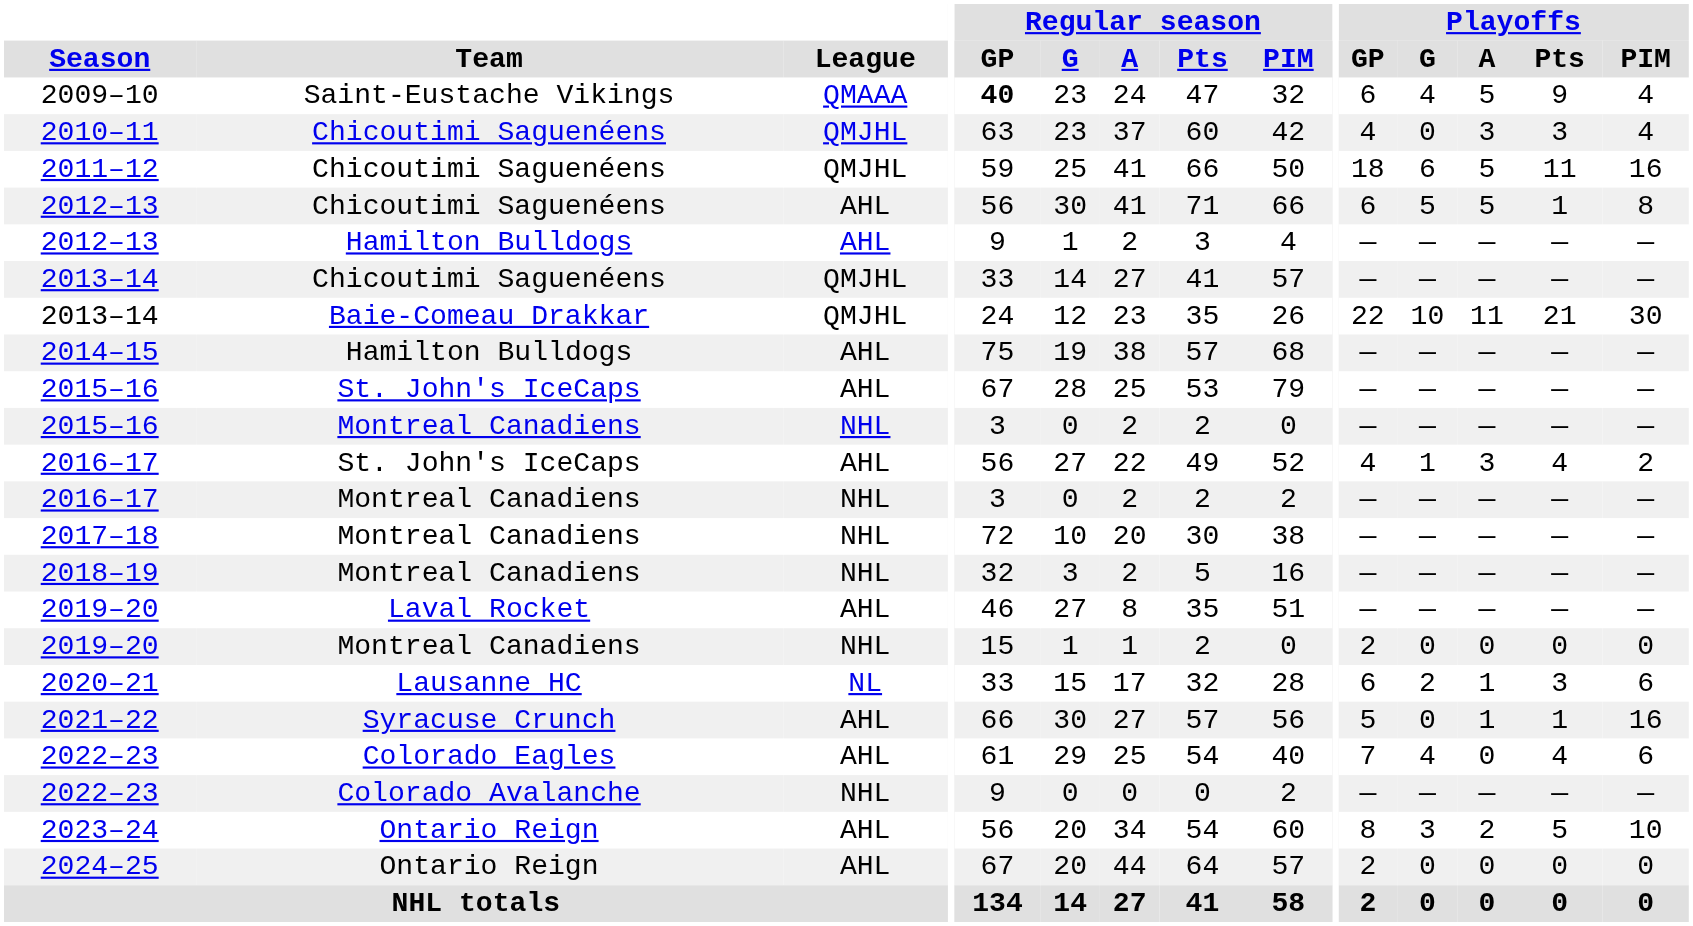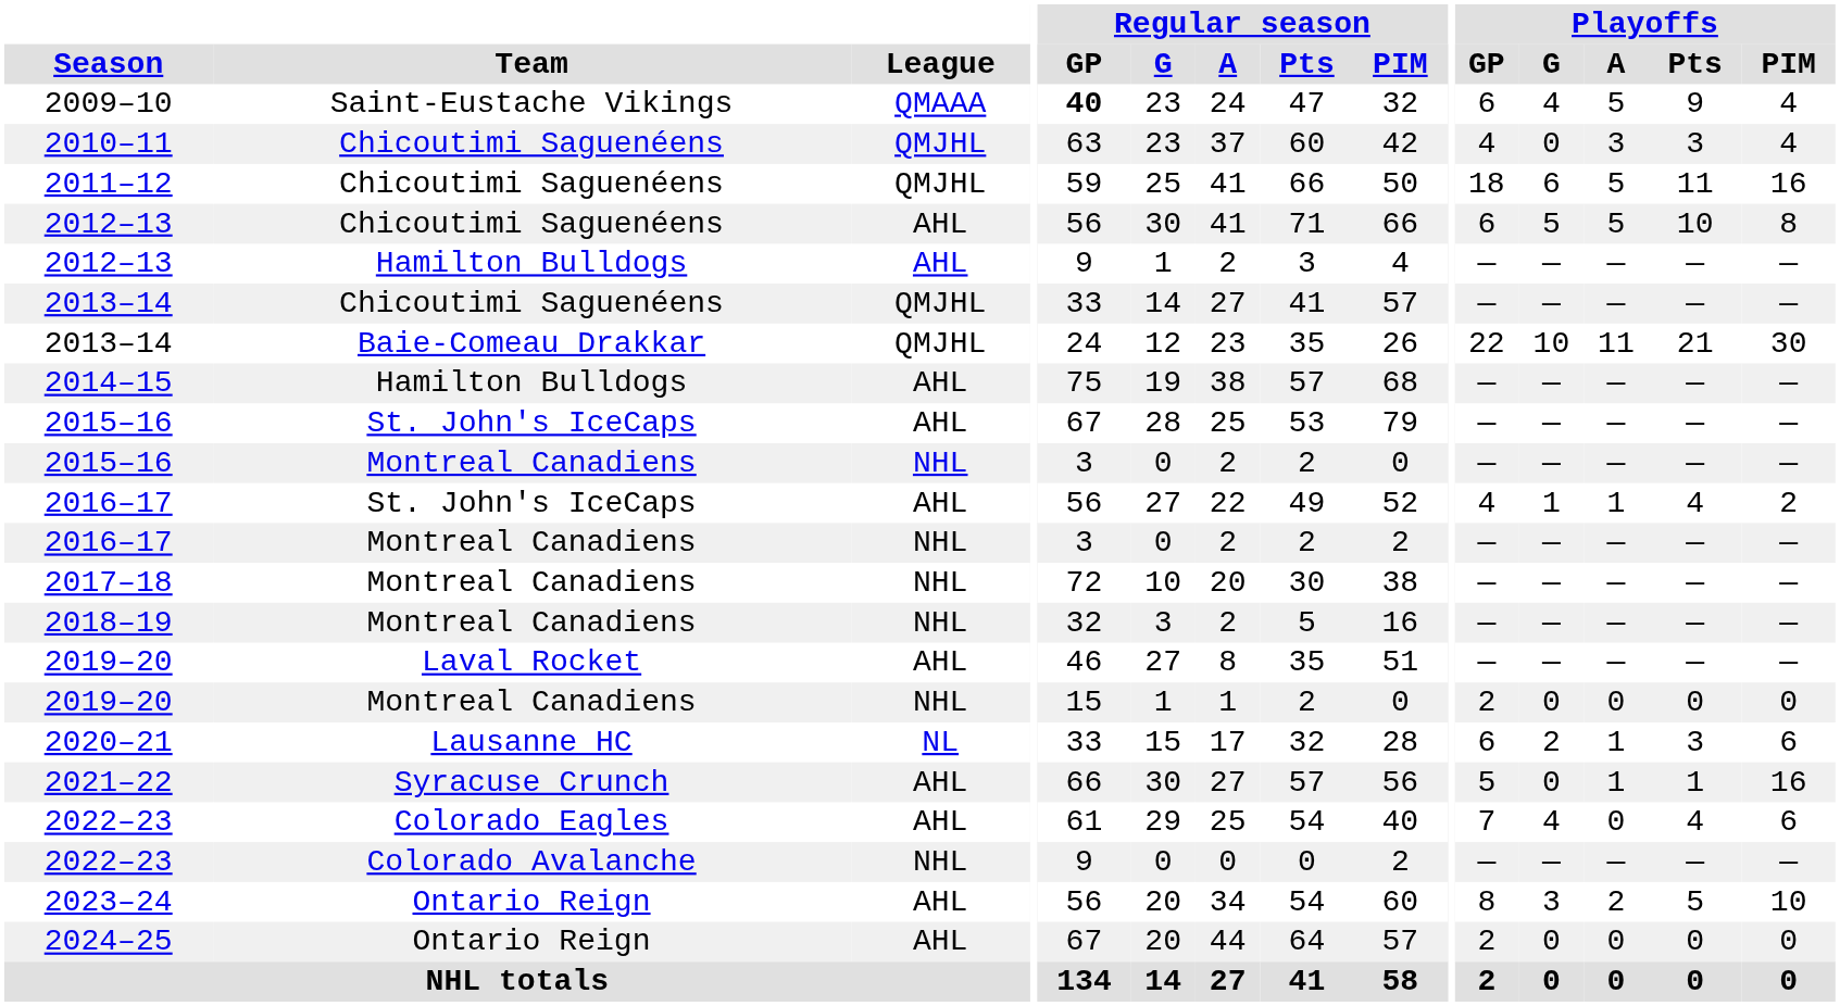 <table border="0" cellpadding="1" cellspacing="0" style="text-align:center; width:60em">
 <tr bgcolor="#e0e0e0">
 <th colspan="3"  bgcolor="#ffffff"></th>
 <th rowspan="99" bgcolor="#ffffff"></th>
 <th colspan="5"><a href='#'>Regular season</a></th>
 <th rowspan="99" bgcolor="#ffffff"></th>
 <th colspan="5"><a href='#'>Playoffs</a></th>
 </tr>
 <tr bgcolor="#e0e0e0">
 <th><a href='#'>Season</a></th>
 <th>Team</th>
 <th>League</th>
 <th>GP</th>
 <th><a href='#'>G</a></th>
 <th><a href='#'>A</a></th>
 <th><a href='#'>Pts</a></th>
 <th><a href='#'>PIM</a></th>
 <th>GP</th>
 <th>G</th>
 <th>A</th>
 <th>Pts</th>
 <th>PIM</th>
 </tr>
 <tr ALIGN="center">
 <td>2009–10</td>
 <td>Saint-Eustache Vikings</td>
 <td><a href='#'>QMAAA</a></td>
 <td><strong>40</strong></td>
 <td>23</td>
 <td>24</td>
 <td>47</td>
 <td>32</td>
 <td>6</td>
 <td>4</td>
 <td>5</td>
 <td>9</td>
 <td>4</td>
 </tr>
 <tr ALIGN="center" bgcolor="#f0f0f0">
 <td><a href='#'>2010–11</a></td>
 <td><a href='#'>Chicoutimi Saguenéens</a></td>
 <td><a href='#'>QMJHL</a></td>
 <td>63</td>
 <td>23</td>
 <td>37</td>
 <td>60</td>
 <td>42</td>
 <td>4</td>
 <td>0</td>
 <td>3</td>
 <td>3</td>
 <td>4</td>
 </tr>
 <tr ALIGN="center">
 <td><a href='#'>2011–12</a></td>
 <td>Chicoutimi Saguenéens</td>
 <td>QMJHL</td>
 <td>59</td>
 <td>25</td>
 <td>41</td>
 <td>66</td>
 <td>50</td>
 <td>18</td>
 <td>6</td>
 <td>5</td>
 <td>11</td>
 <td>16</td>
 </tr>
 <tr ALIGN="center" bgcolor="#f0f0f0">
 <td><a href='#'>2012–13</a></td>
 <td>Chicoutimi Saguenéens</td>
 <td>AHL</td>
 <td>56</td>
 <td>30</td>
 <td>41</td>
 <td>71</td>
 <td>66</td>
 <td>6</td>
 <td>5</td>
 <td>5</td>
-<td>1</td>
+<td>10</td>
 <td>8</td>
 </tr>
 <tr ALIGN="center">
 <td><a href='#'>2012–13</a></td>
 <td><a href='#'>Hamilton Bulldogs</a></td>
 <td><a href='#'>AHL</a></td>
 <td>9</td>
 <td>1</td>
 <td>2</td>
 <td>3</td>
 <td>4</td>
 <td>—</td>
 <td>—</td>
 <td>—</td>
 <td>—</td>
 <td>—</td>
 </tr>
 <tr ALIGN="center" bgcolor="#f0f0f0">
 <td><a href='#'>2013–14</a></td>
 <td>Chicoutimi Saguenéens</td>
 <td>QMJHL</td>
 <td>33</td>
 <td>14</td>
 <td>27</td>
 <td>41</td>
 <td>57</td>
 <td>—</td>
 <td>—</td>
 <td>—</td>
 <td>—</td>
 <td>—</td>
 </tr>
 <tr ALIGN="center">
 <td>2013–14</td>
 <td><a href='#'>Baie-Comeau Drakkar</a></td>
 <td>QMJHL</td>
 <td>24</td>
 <td>12</td>
 <td>23</td>
 <td>35</td>
 <td>26</td>
 <td>22</td>
 <td>10</td>
 <td>11</td>
 <td>21</td>
 <td>30</td>
 </tr>
 <tr ALIGN="center" bgcolor="#f0f0f0">
 <td><a href='#'>2014–15</a></td>
 <td>Hamilton Bulldogs</td>
 <td>AHL</td>
 <td>75</td>
 <td>19</td>
 <td>38</td>
 <td>57</td>
 <td>68</td>
 <td>—</td>
 <td>—</td>
 <td>—</td>
 <td>—</td>
 <td>—</td>
 </tr>
 <tr ALIGN="center">
 <td><a href='#'>2015–16</a></td>
 <td><a href='#'>St. John's IceCaps</a></td>
 <td>AHL</td>
 <td>67</td>
 <td>28</td>
 <td>25</td>
 <td>53</td>
 <td>79</td>
 <td>—</td>
 <td>—</td>
 <td>—</td>
 <td>—</td>
 <td>—</td>
 </tr>
 <tr ALIGN="center" bgcolor="#f0f0f0">
 <td><a href='#'>2015–16</a></td>
 <td><a href='#'>Montreal Canadiens</a></td>
 <td><a href='#'>NHL</a></td>
 <td>3</td>
 <td>0</td>
 <td>2</td>
 <td>2</td>
 <td>0</td>
 <td>—</td>
 <td>—</td>
 <td>—</td>
 <td>—</td>
 <td>—</td>
 </tr>
 <tr ALIGN="center">
 <td><a href='#'>2016–17</a></td>
 <td>St. John's IceCaps</td>
 <td>AHL</td>
 <td>56</td>
 <td>27</td>
 <td>22</td>
 <td>49</td>
 <td>52</td>
 <td>4</td>
 <td>1</td>
-<td>3</td>
+<td>1</td>
 <td>4</td>
 <td>2</td>
 </tr>
 <tr ALIGN="center" bgcolor="#f0f0f0">
 <td><a href='#'>2016–17</a></td>
 <td>Montreal Canadiens</td>
 <td>NHL</td>
 <td>3</td>
 <td>0</td>
 <td>2</td>
 <td>2</td>
 <td>2</td>
 <td>—</td>
 <td>—</td>
 <td>—</td>
 <td>—</td>
 <td>—</td>
 </tr>
 <tr ALIGN="center">
 <td><a href='#'>2017–18</a></td>
 <td>Montreal Canadiens</td>
 <td>NHL</td>
 <td>72</td>
 <td>10</td>
 <td>20</td>
 <td>30</td>
 <td>38</td>
 <td>—</td>
 <td>—</td>
 <td>—</td>
 <td>—</td>
 <td>—</td>
 </tr>
 <tr ALIGN="center" bgcolor="#f0f0f0">
 <td><a href='#'>2018–19</a></td>
 <td>Montreal Canadiens</td>
 <td>NHL</td>
 <td>32</td>
 <td>3</td>
 <td>2</td>
 <td>5</td>
 <td>16</td>
 <td>—</td>
 <td>—</td>
 <td>—</td>
 <td>—</td>
 <td>—</td>
 </tr>
 <tr ALIGN="center">
 <td><a href='#'>2019–20</a></td>
 <td><a href='#'>Laval Rocket</a></td>
 <td>AHL</td>
 <td>46</td>
 <td>27</td>
 <td>8</td>
 <td>35</td>
 <td>51</td>
 <td>—</td>
 <td>—</td>
 <td>—</td>
 <td>—</td>
 <td>—</td>
 </tr>
 <tr ALIGN="center" bgcolor="#f0f0f0">
 <td><a href='#'>2019–20</a></td>
 <td>Montreal Canadiens</td>
 <td>NHL</td>
 <td>15</td>
 <td>1</td>
 <td>1</td>
 <td>2</td>
 <td>0</td>
 <td>2</td>
 <td>0</td>
 <td>0</td>
 <td>0</td>
 <td>0</td>
 </tr>
 <tr ALIGN="center">
 <td><a href='#'>2020–21</a></td>
 <td><a href='#'>Lausanne HC</a></td>
 <td><a href='#'>NL</a></td>
 <td>33</td>
 <td>15</td>
 <td>17</td>
 <td>32</td>
 <td>28</td>
 <td>6</td>
 <td>2</td>
 <td>1</td>
 <td>3</td>
 <td>6</td>
 </tr>
 <tr ALIGN="center" bgcolor="#f0f0f0">
 <td><a href='#'>2021–22</a></td>
 <td><a href='#'>Syracuse Crunch</a></td>
 <td>AHL</td>
 <td>66</td>
 <td>30</td>
 <td>27</td>
 <td>57</td>
 <td>56</td>
 <td>5</td>
 <td>0</td>
 <td>1</td>
 <td>1</td>
 <td>16</td>
 </tr>
 <tr ALIGN="center">
 <td><a href='#'>2022–23</a></td>
 <td><a href='#'>Colorado Eagles</a></td>
 <td>AHL</td>
 <td>61</td>
 <td>29</td>
 <td>25</td>
 <td>54</td>
 <td>40</td>
 <td>7</td>
 <td>4</td>
 <td>0</td>
 <td>4</td>
 <td>6</td>
 </tr>
 <tr ALIGN="center" bgcolor="#f0f0f0">
 <td><a href='#'>2022–23</a></td>
 <td><a href='#'>Colorado Avalanche</a></td>
 <td>NHL</td>
 <td>9</td>
 <td>0</td>
 <td>0</td>
 <td>0</td>
 <td>2</td>
 <td>—</td>
 <td>—</td>
 <td>—</td>
 <td>—</td>
 <td>—</td>
 </tr>
 <tr ALIGN="center">
 <td><a href='#'>2023–24</a></td>
 <td><a href='#'>Ontario Reign</a></td>
 <td>AHL</td>
 <td>56</td>
 <td>20</td>
 <td>34</td>
 <td>54</td>
 <td>60</td>
 <td>8</td>
 <td>3</td>
 <td>2</td>
 <td>5</td>
 <td>10</td>
 </tr>
 <tr ALIGN="center" bgcolor="#f0f0f0">
 <td><a href='#'>2024–25</a></td>
 <td>Ontario Reign</td>
 <td>AHL</td>
 <td>67</td>
 <td>20</td>
 <td>44</td>
 <td>64</td>
 <td>57</td>
 <td>2</td>
 <td>0</td>
 <td>0</td>
 <td>0</td>
 <td>0</td>
 </tr>
 <tr bgcolor="#e0e0e0">
 <th colspan="3">NHL totals</th>
 <th>134</th>
 <th>14</th>
 <th>27</th>
 <th>41</th>
 <th>58</th>
 <th>2</th>
 <th>0</th>
 <th>0</th>
 <th>0</th>
 <th>0</th>
 </tr>
 </table>
